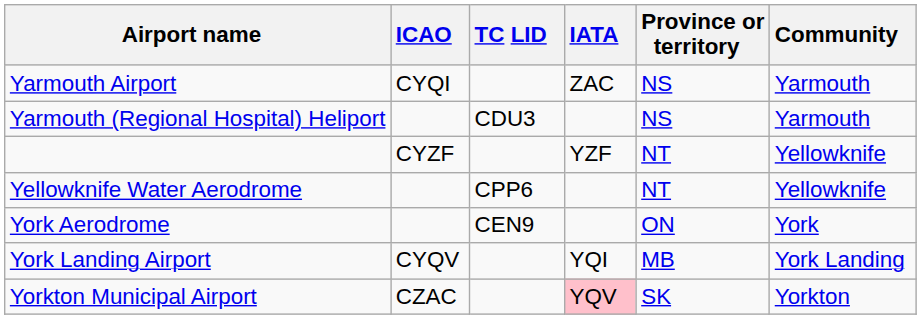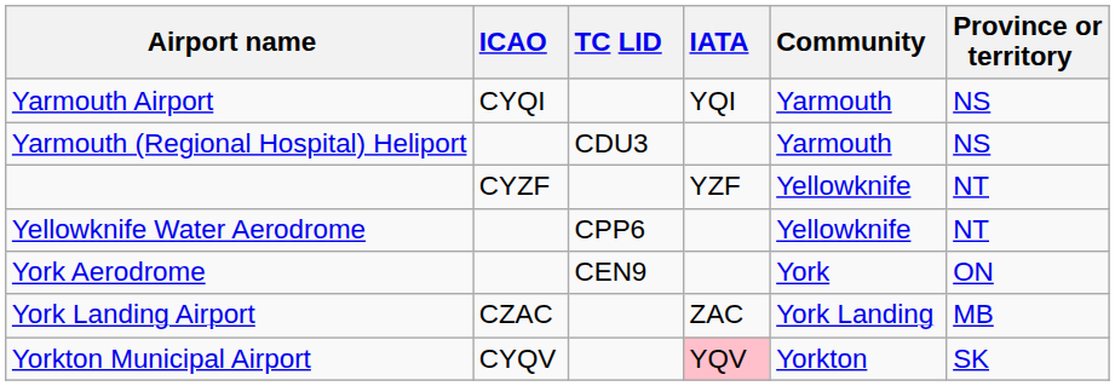 <table class="wikitable sortable" style="width:auto;">
 <tr>
 <th width="*">Airport name  </th>
 <th width="*"><a href='#'>ICAO</a>  </th>
 <th width="*"><a href='#'>TC</a> <a href='#'>LID</a>  </th>
 <th width="*"><a href='#'>IATA</a>  </th>
+<th width="*">Community  </th>
 <th width="*">Province or<br>territory  </th>
-<th width="*">Community  </th>
 </tr>
 <tr>
 <td><a href='#'>Yarmouth Airport</a></td>
 <td>CYQI</td>
 <td></td>
-<td>ZAC</td>
+<td>YQI</td>
+<td><a href='#'>Yarmouth</a></td>
 <td><a href='#'>NS</a></td>
-<td><a href='#'>Yarmouth</a></td>
 </tr>
 <tr>
 <td><a href='#'>Yarmouth (Regional Hospital) Heliport</a></td>
 <td></td>
 <td>CDU3</td>
 <td></td>
+<td><a href='#'>Yarmouth</a></td>
 <td><a href='#'>NS</a></td>
-<td><a href='#'>Yarmouth</a></td>
 </tr>
 <tr>
 <td></td>
 <td>CYZF</td>
 <td></td>
 <td>YZF</td>
+<td><a href='#'>Yellowknife</a></td>
 <td><a href='#'>NT</a></td>
-<td><a href='#'>Yellowknife</a></td>
 </tr>
 <tr>
 <td><a href='#'>Yellowknife Water Aerodrome</a></td>
 <td></td>
 <td>CPP6</td>
 <td></td>
+<td><a href='#'>Yellowknife</a></td>
 <td><a href='#'>NT</a></td>
-<td><a href='#'>Yellowknife</a></td>
 </tr>
 <tr>
 <td><a href='#'>York Aerodrome</a></td>
 <td></td>
 <td>CEN9</td>
 <td></td>
+<td><a href='#'>York</a></td>
 <td><a href='#'>ON</a></td>
-<td><a href='#'>York</a></td>
 </tr>
 <tr>
 <td><a href='#'>York Landing Airport</a></td>
-<td>CYQV</td>
+<td>CZAC</td>
 <td></td>
-<td>YQI</td>
+<td>ZAC</td>
+<td><a href='#'>York Landing</a></td>
 <td><a href='#'>MB</a></td>
-<td><a href='#'>York Landing</a></td>
 </tr>
 <tr>
 <td><a href='#'>Yorkton Municipal Airport</a></td>
-<td>CZAC</td>
+<td>CYQV</td>
 <td></td>
 <td style="background: pink;">YQV</td>
+<td><a href='#'>Yorkton</a></td>
 <td><a href='#'>SK</a></td>
-<td><a href='#'>Yorkton</a></td>
 </tr>
 </table>
